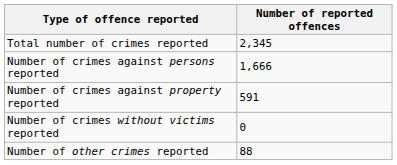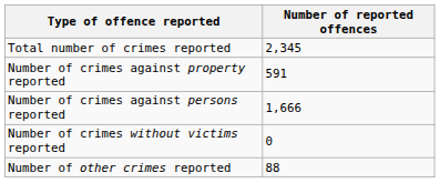 <table class="wikitable" style="width: 75%; border:1px solid; padding=2; border-spacing: 0;">
 <tr>
 <th>Type of offence reported</th>
 <th>Number of reported offences</th>
 </tr>
 <tr>
 <td>Total number of crimes reported</td>
 <td>2,345</td>
 </tr>
 <tr>
+<td>Number of crimes against <em>property</em> reported</td>
+<td>591</td>
+</tr>
+<tr>
 <td>Number of crimes against <em>persons</em> reported</td>
 <td>1,666</td>
-</tr>
-<tr>
-<td>Number of crimes against <em>property</em> reported</td>
-<td>591</td>
 </tr>
 <tr>
 <td>Number of crimes <em>without victims</em> reported</td>
 <td>0</td>
 </tr>
 <tr>
 <td>Number of <em>other crimes</em> reported</td>
 <td>88</td>
 </tr>
 </table>
